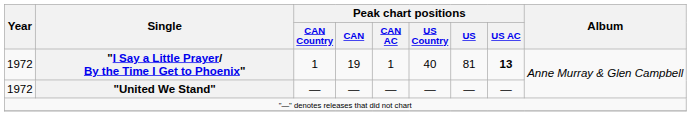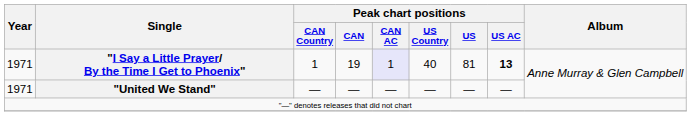 <table class="wikitable plainrowheaders" style="text-align:center;">
 <tr>
 <th rowspan="2">Year</th>
 <th rowspan="2" style="width:22em;">Single</th>
 <th colspan="6">Peak chart positions</th>
 <th rowspan="2">Album</th>
 </tr>
 <tr style=font-size:smaller;>
 <th width="45"><a href='#'>CAN Country</a></th>
 <th width="45"><a href='#'>CAN</a></th>
 <th width="45"><a href='#'>CAN AC</a></th>
 <th width="45"><a href='#'>US Country</a><br></th>
 <th width="45"><a href='#'>US</a><br></th>
 <th width="45"><a href='#'>US AC</a><br></th>
 </tr>
 <tr>
-<td>1972</td>
+<td>1971</td>
 <th scope="row">"<a href='#'>I Say a Little Prayer</a>/<br><a href='#'>By the Time I Get to Phoenix</a>"</th>
 <td>1</td>
 <td>19</td>
-<td>1</td>
+<td style="background: lavender;">1</td>
 <td>40</td>
 <td>81</td>
 <td><strong>13</strong></td>
 <td align="left" rowspan="2"><em>Anne Murray & Glen Campbell</em></td>
 </tr>
 <tr>
-<td>1972</td>
+<td>1971</td>
 <th scope="row">"United We Stand"</th>
 <td>—</td>
 <td>—</td>
 <td>—</td>
 <td>—</td>
 <td>—</td>
 <td>—</td>
 </tr>
 <tr>
 <td colspan="9" style="font-size:8pt">"—" denotes releases that did not chart</td>
 </tr>
 <tr>
 </tr>
 </table>
